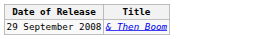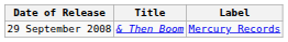 <table class="wikitable" style="font-size: 95%;">
 <tr>
 <th>Date of Release</th>
 <th>Title</th>
+<th>Label</th>
 </tr>
 <tr>
 <td>29 September 2008</td>
 <td><em><a href='#'>& Then Boom</a></em></td>
+<td><a href='#'>Mercury Records</a></td>
 </tr>
 </table>
